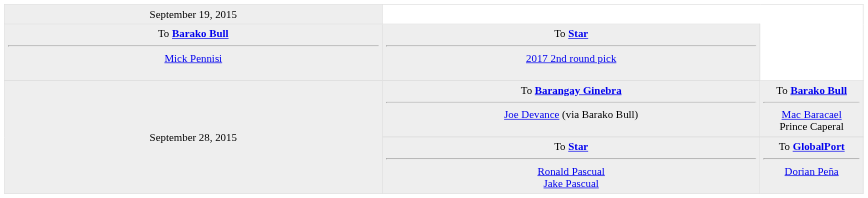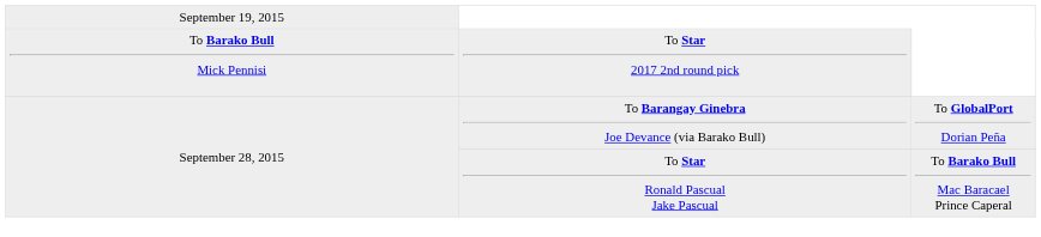 <table border=1 style="border-collapse:collapse; text-align: center; width: 100%" bordercolor="#DFDFDF"  cellpadding="5">
 <tr bgcolor="eeeeee">
 <td rowspan=2>September 19, 2015 <br></td>
 </tr>
 <tr>
 </tr>
 <tr bgcolor="eeeeee">
 <td style="width:44%" valign="top">To <strong><a href='#'>Barako Bull</a></strong><hr><a href='#'>Mick Pennisi</a></td>
 <td style="width:44%" valign="top">To <strong><a href='#'>Star</a></strong><hr><a href='#'>2017 2nd round pick</a><br><br></td>
 </tr>
 <tr>
 </tr>
 <tr bgcolor="eeeeee">
 <td rowspan=4>September 28, 2015  <br></td>
 <td style="width:44%" valign="top">To <strong><a href='#'>Barangay Ginebra</a></strong><hr><a href='#'>Joe Devance</a> (via Barako Bull)</td>
-<td style="width:44%" valign="top">To <strong><a href='#'>Barako Bull</a></strong><hr><a href='#'>Mac Baracael</a><br>Prince Caperal</td>
+<td style="width:44%" valign="top">To <strong><a href='#'>GlobalPort</a></strong><hr><a href='#'>Dorian Peña</a></td>
 </tr>
 <tr>
 </tr>
 <tr bgcolor="eeeeee">
 <td style="width:44%" valign="top">To <strong><a href='#'>Star</a></strong><hr><a href='#'>Ronald Pascual</a><br><a href='#'>Jake Pascual</a></td>
-<td style="width:44%" valign="top">To <strong><a href='#'>GlobalPort</a></strong><hr><a href='#'>Dorian Peña</a></td>
+<td style="width:44%" valign="top">To <strong><a href='#'>Barako Bull</a></strong><hr><a href='#'>Mac Baracael</a><br>Prince Caperal</td>
 </tr>
 </table>
